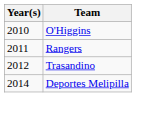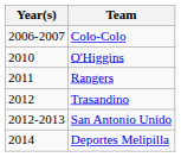 <table class="wikitable">
 <tr>
 <th>Year(s)</th>
 <th>Team<br></th>
+</tr>
+<tr>
+<td>2006-2007</td>
+<td><a href='#'>Colo-Colo</a></td>
 </tr>
 <tr>
 <td>2010</td>
 <td><a href='#'>O'Higgins</a></td>
 </tr>
 <tr>
 <td>2011</td>
 <td><a href='#'>Rangers</a></td>
 </tr>
 <tr>
 <td>2012</td>
 <td><a href='#'>Trasandino</a></td>
 </tr>
 <tr>
+<td>2012-2013</td>
+<td><a href='#'>San Antonio Unido</a></td>
+</tr>
+<tr>
 <td>2014</td>
 <td><a href='#'>Deportes Melipilla</a></td>
 </tr>
 </table>
